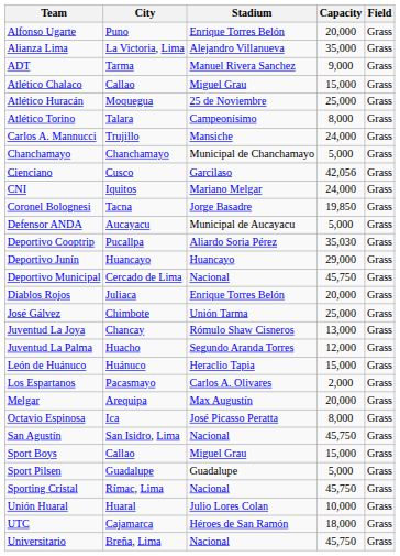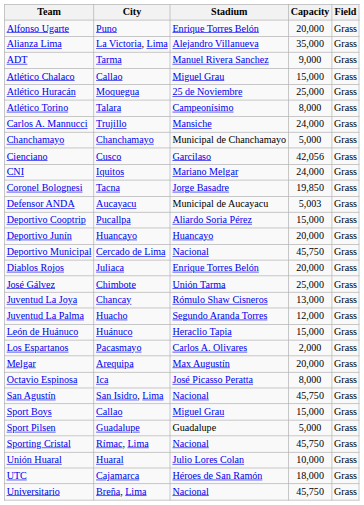 <table class="wikitable sortable">
 <tr>
 <th>Team</th>
 <th>City</th>
 <th>Stadium</th>
 <th>Capacity</th>
 <th>Field</th>
 </tr>
 <tr>
 <td><a href='#'>Alfonso Ugarte</a></td>
 <td><a href='#'>Puno</a></td>
 <td><a href='#'>Enrique Torres Belón</a></td>
 <td align="center">20,000</td>
 <td>Grass</td>
 </tr>
 <tr>
 <td><a href='#'>Alianza Lima</a></td>
 <td><a href='#'>La Victoria</a>, <a href='#'>Lima</a></td>
 <td><a href='#'>Alejandro Villanueva</a></td>
 <td align="center">35,000</td>
 <td>Grass</td>
 </tr>
 <tr>
 <td><a href='#'>ADT</a></td>
 <td><a href='#'>Tarma</a></td>
 <td><a href='#'>Manuel Rivera Sanchez</a></td>
 <td align="center">9,000</td>
 <td>Grass</td>
 </tr>
 <tr>
 <td><a href='#'>Atlético Chalaco</a></td>
 <td><a href='#'>Callao</a></td>
 <td><a href='#'>Miguel Grau</a></td>
 <td align="center">15,000</td>
 <td>Grass</td>
 </tr>
 <tr>
 <td><a href='#'>Atlético Huracán</a></td>
 <td><a href='#'>Moquegua</a></td>
 <td><a href='#'>25 de Noviembre</a></td>
 <td align="center">25,000</td>
 <td>Grass</td>
 </tr>
 <tr>
 <td><a href='#'>Atlético Torino</a></td>
 <td><a href='#'>Talara</a></td>
 <td><a href='#'>Campeonísimo</a></td>
 <td align="center">8,000</td>
 <td>Grass</td>
 </tr>
 <tr>
 <td><a href='#'>Carlos A. Mannucci</a></td>
 <td><a href='#'>Trujillo</a></td>
 <td><a href='#'>Mansiche</a></td>
 <td align="center">24,000</td>
 <td>Grass</td>
 </tr>
 <tr>
 <td><a href='#'>Chanchamayo</a></td>
 <td><a href='#'>Chanchamayo</a></td>
 <td>Municipal de Chanchamayo</td>
 <td align="center">5,000</td>
 <td>Grass</td>
 </tr>
 <tr>
 <td><a href='#'>Cienciano</a></td>
 <td><a href='#'>Cusco</a></td>
 <td><a href='#'>Garcilaso</a></td>
 <td align="center">42,056</td>
 <td>Grass</td>
 </tr>
 <tr>
 <td><a href='#'>CNI</a></td>
 <td><a href='#'>Iquitos</a></td>
 <td><a href='#'>Mariano Melgar</a></td>
 <td align="center">24,000</td>
 <td>Grass</td>
 </tr>
 <tr>
 <td><a href='#'>Coronel Bolognesi</a></td>
 <td><a href='#'>Tacna</a></td>
 <td><a href='#'>Jorge Basadre</a></td>
 <td align="center">19,850</td>
 <td>Grass</td>
 </tr>
 <tr>
 <td><a href='#'>Defensor ANDA</a></td>
 <td><a href='#'>Aucayacu</a></td>
 <td>Municipal de Aucayacu</td>
-<td align="center">5,000</td>
+<td align="center">5,003</td>
 <td>Grass</td>
 </tr>
 <tr>
 <td><a href='#'>Deportivo Cooptrip</a></td>
 <td><a href='#'>Pucallpa</a></td>
 <td><a href='#'>Aliardo Soria Pérez</a></td>
-<td align="center">35,030</td>
+<td align="center">15,000</td>
 <td>Grass</td>
 </tr>
 <tr>
 <td><a href='#'>Deportivo Junín</a></td>
 <td><a href='#'>Huancayo</a></td>
 <td><a href='#'>Huancayo</a></td>
-<td align="center">29,000</td>
+<td align="center">20,000</td>
 <td>Grass</td>
 </tr>
 <tr>
 <td><a href='#'>Deportivo Municipal</a></td>
 <td><a href='#'>Cercado de Lima</a></td>
 <td><a href='#'>Nacional</a></td>
 <td align="center">45,750</td>
 <td>Grass</td>
 </tr>
 <tr>
 <td><a href='#'>Diablos Rojos</a></td>
 <td><a href='#'>Juliaca</a></td>
 <td><a href='#'>Enrique Torres Belón</a></td>
 <td align="center">20,000</td>
 <td>Grass</td>
 </tr>
 <tr>
 <td><a href='#'>José Gálvez</a></td>
 <td><a href='#'>Chimbote</a></td>
 <td><a href='#'>Unión Tarma</a></td>
 <td align="center">25,000</td>
 <td>Grass</td>
 </tr>
 <tr>
 <td><a href='#'>Juventud La Joya</a></td>
 <td><a href='#'>Chancay</a></td>
 <td><a href='#'>Rómulo Shaw Cisneros</a></td>
 <td align="center">13,000</td>
 <td>Grass</td>
 </tr>
 <tr>
 <td><a href='#'>Juventud La Palma</a></td>
 <td><a href='#'>Huacho</a></td>
 <td><a href='#'>Segundo Aranda Torres</a></td>
 <td align="center">12,000</td>
 <td>Grass</td>
 </tr>
 <tr>
 <td><a href='#'>León de Huánuco</a></td>
 <td><a href='#'>Huánuco</a></td>
 <td><a href='#'>Heraclio Tapia</a></td>
 <td align="center">15,000</td>
 <td>Grass</td>
 </tr>
 <tr>
 <td><a href='#'>Los Espartanos</a></td>
 <td><a href='#'>Pacasmayo</a></td>
 <td><a href='#'>Carlos A. Olivares</a></td>
 <td align="center">2,000</td>
 <td>Grass</td>
 </tr>
 <tr>
 <td><a href='#'>Melgar</a></td>
 <td><a href='#'>Arequipa</a></td>
 <td><a href='#'>Max Augustín</a></td>
 <td align="center">20,000</td>
 <td>Grass</td>
 </tr>
 <tr>
 <td><a href='#'>Octavio Espinosa</a></td>
 <td><a href='#'>Ica</a></td>
 <td><a href='#'>José Picasso Peratta</a></td>
 <td align="center">8,000</td>
 <td>Grass</td>
 </tr>
 <tr>
 <td><a href='#'>San Agustín</a></td>
 <td><a href='#'>San Isidro</a>, <a href='#'>Lima</a></td>
 <td><a href='#'>Nacional</a></td>
 <td align="center">45,750</td>
 <td>Grass</td>
 </tr>
 <tr>
 <td><a href='#'>Sport Boys</a></td>
 <td><a href='#'>Callao</a></td>
 <td><a href='#'>Miguel Grau</a></td>
 <td align="center">15,000</td>
 <td>Grass</td>
 </tr>
 <tr>
 <td><a href='#'>Sport Pilsen</a></td>
 <td><a href='#'>Guadalupe</a></td>
 <td>Guadalupe</td>
 <td align="center">5,000</td>
 <td>Grass</td>
 </tr>
 <tr>
 <td><a href='#'>Sporting Cristal</a></td>
 <td><a href='#'>Rímac</a>, <a href='#'>Lima</a></td>
 <td><a href='#'>Nacional</a></td>
 <td align="center">45,750</td>
 <td>Grass</td>
 </tr>
 <tr>
 <td><a href='#'>Unión Huaral</a></td>
 <td><a href='#'>Huaral</a></td>
 <td><a href='#'>Julio Lores Colan</a></td>
 <td align="center">10,000</td>
 <td>Grass</td>
 </tr>
 <tr>
 <td><a href='#'>UTC</a></td>
 <td><a href='#'>Cajamarca</a></td>
 <td><a href='#'>Héroes de San Ramón</a></td>
 <td align="center">18,000</td>
 <td>Grass</td>
 </tr>
 <tr>
 <td><a href='#'>Universitario</a></td>
 <td><a href='#'>Breña</a>, <a href='#'>Lima</a></td>
 <td><a href='#'>Nacional</a></td>
 <td align="center">45,750</td>
 <td>Grass</td>
 </tr>
 </table>
